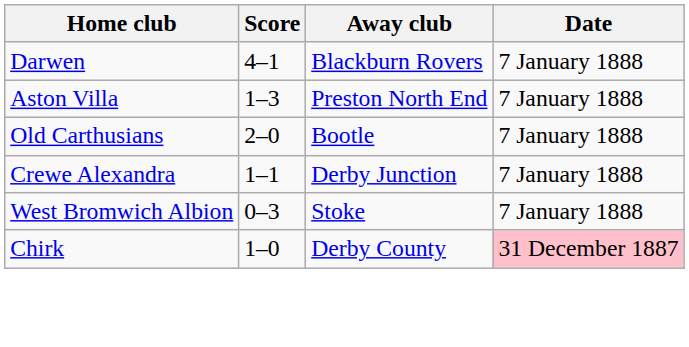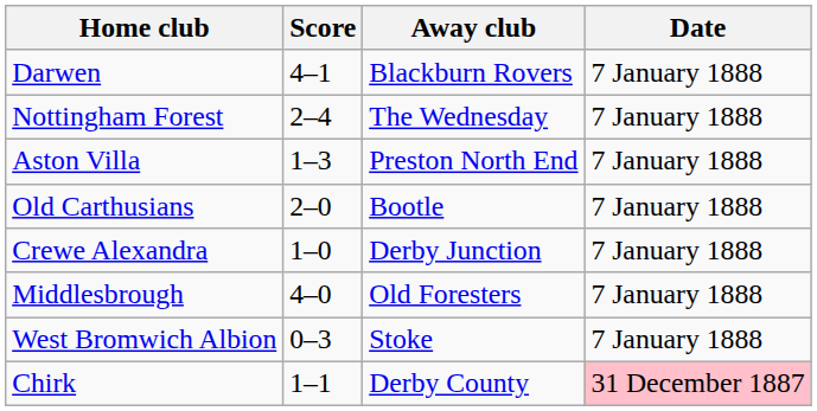 <table class="wikitable">
 <tr>
 <th>Home club</th>
 <th>Score</th>
 <th>Away club</th>
 <th>Date</th>
 </tr>
 <tr>
 <td><a href='#'>Darwen</a></td>
 <td>4–1</td>
 <td><a href='#'>Blackburn Rovers</a></td>
+<td>7 January 1888</td>
+</tr>
+<tr>
+<td><a href='#'>Nottingham Forest</a></td>
+<td>2–4</td>
+<td><a href='#'>The Wednesday</a></td>
 <td>7 January 1888</td>
 </tr>
 <tr>
 <td><a href='#'>Aston Villa</a></td>
 <td>1–3</td>
 <td><a href='#'>Preston North End</a></td>
 <td>7 January 1888</td>
 </tr>
 <tr>
 <td><a href='#'>Old Carthusians</a></td>
 <td>2–0</td>
 <td><a href='#'>Bootle</a></td>
 <td>7 January 1888</td>
 </tr>
 <tr>
 <td><a href='#'>Crewe Alexandra</a></td>
-<td>1–1</td>
+<td>1–0</td>
 <td><a href='#'>Derby Junction</a></td>
+<td>7 January 1888</td>
+</tr>
+<tr>
+<td><a href='#'>Middlesbrough</a></td>
+<td>4–0</td>
+<td><a href='#'>Old Foresters</a></td>
 <td>7 January 1888</td>
 </tr>
 <tr>
 <td><a href='#'>West Bromwich Albion</a></td>
 <td>0–3</td>
 <td><a href='#'>Stoke</a></td>
 <td>7 January 1888</td>
 </tr>
 <tr>
 <td><a href='#'>Chirk</a> </td>
-<td>1–0</td>
+<td>1–1</td>
 <td><a href='#'>Derby County</a></td>
 <td style="background: pink;">31 December 1887</td>
 </tr>
 </table>
